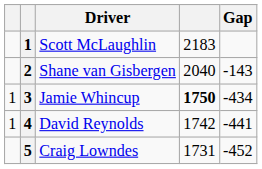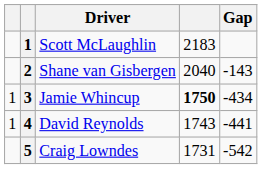 <table class="wikitable" style="font-size: 95%;">
 <tr>
 <th></th>
 <th></th>
 <th>Driver</th>
 <th></th>
 <th>Gap</th>
 </tr>
 <tr>
 <td align="left"></td>
 <th>1</th>
 <td> <a href='#'>Scott McLaughlin</a></td>
 <td align="right">2183</td>
 <td align="right"></td>
 </tr>
 <tr>
 <td align="left"></td>
 <th>2</th>
 <td> <a href='#'>Shane van Gisbergen</a></td>
 <td align="right">2040</td>
 <td align="right">-143</td>
 </tr>
 <tr>
 <td align="left"> 1</td>
 <th>3</th>
 <td> <a href='#'>Jamie Whincup</a></td>
 <td align="right"><strong>1750</strong></td>
 <td align="right">-434</td>
 </tr>
 <tr>
 <td align="left"> 1</td>
 <th>4</th>
 <td> <a href='#'>David Reynolds</a></td>
-<td align="right">1742</td>
+<td align="right">1743</td>
 <td align="right">-441</td>
 </tr>
 <tr>
 <td align="left"></td>
 <th>5</th>
 <td> <a href='#'>Craig Lowndes</a></td>
 <td align="right">1731</td>
-<td align="right">-452</td>
+<td align="right">-542</td>
 </tr>
 </table>
